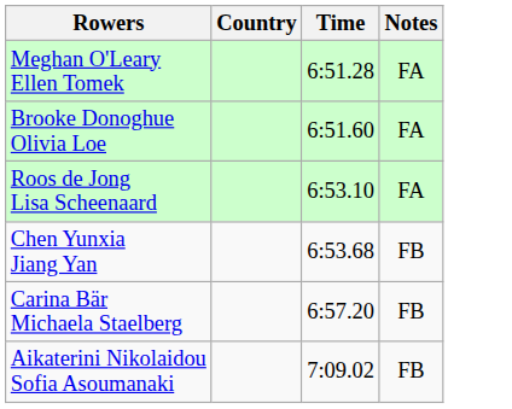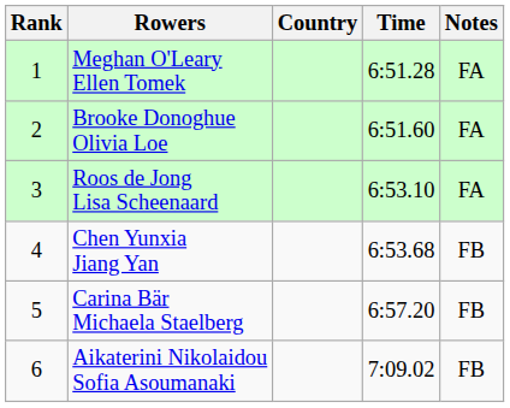 <table class="wikitable" style="text-align:center">
 <tr>
+<th>Rank</th>
 <th>Rowers</th>
 <th>Country</th>
 <th>Time</th>
 <th>Notes</th>
 </tr>
 <tr bgcolor=ccffcc>
+<td>1</td>
 <td align="left"><a href='#'>Meghan O'Leary</a><br><a href='#'>Ellen Tomek</a></td>
 <td align="left"></td>
 <td>6:51.28</td>
 <td>FA</td>
 </tr>
 <tr bgcolor=ccffcc>
+<td>2</td>
 <td align="left"><a href='#'>Brooke Donoghue</a><br><a href='#'>Olivia Loe</a></td>
 <td align="left"></td>
 <td>6:51.60</td>
 <td>FA</td>
 </tr>
 <tr bgcolor=ccffcc>
+<td>3</td>
 <td align="left"><a href='#'>Roos de Jong</a><br><a href='#'>Lisa Scheenaard</a></td>
 <td align="left"></td>
 <td>6:53.10</td>
 <td>FA</td>
 </tr>
 <tr>
+<td>4</td>
 <td align="left"><a href='#'>Chen Yunxia</a><br><a href='#'>Jiang Yan</a></td>
 <td align="left"></td>
 <td>6:53.68</td>
 <td>FB</td>
 </tr>
 <tr>
+<td>5</td>
 <td align="left"><a href='#'>Carina Bär</a><br><a href='#'>Michaela Staelberg</a></td>
 <td align="left"></td>
 <td>6:57.20</td>
 <td>FB</td>
 </tr>
 <tr>
+<td>6</td>
 <td align="left"><a href='#'>Aikaterini Nikolaidou</a><br><a href='#'>Sofia Asoumanaki</a></td>
 <td align="left"></td>
 <td>7:09.02</td>
 <td>FB</td>
 </tr>
 </table>
